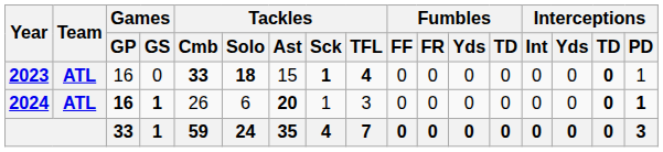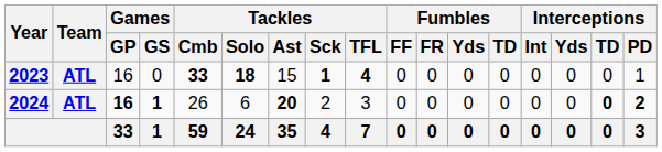 <table class="wikitable" style="text-align:center;">
 <tr>
 <th rowspan="2">Year</th>
 <th rowspan="2">Team</th>
 <th colspan="2">Games</th>
 <th colspan="5">Tackles</th>
 <th colspan="4">Fumbles</th>
 <th colspan="4">Interceptions</th>
 </tr>
 <tr>
 <th>GP</th>
 <th>GS</th>
 <th>Cmb</th>
 <th>Solo</th>
 <th>Ast</th>
 <th>Sck</th>
 <th>TFL</th>
 <th>FF</th>
 <th>FR</th>
 <th>Yds</th>
 <th>TD</th>
 <th>Int</th>
 <th>Yds</th>
 <th>TD</th>
 <th>PD</th>
 </tr>
 <tr>
 <th><a href='#'>2023</a></th>
 <th><a href='#'>ATL</a></th>
 <td>16</td>
 <td>0</td>
 <td><strong>33</strong></td>
 <td><strong>18</strong></td>
 <td>15</td>
 <td><strong>1</strong></td>
 <td><strong>4</strong></td>
 <td>0</td>
 <td>0</td>
 <td>0</td>
 <td>0</td>
 <td>0</td>
 <td>0</td>
-<td><strong>0</strong></td>
+<td>0</td>
 <td>1</td>
 </tr>
 <tr>
 <th><a href='#'>2024</a></th>
 <th><a href='#'>ATL</a></th>
 <td><strong>16</strong></td>
 <td><strong>1</strong></td>
 <td>26</td>
 <td>6</td>
 <td><strong>20</strong></td>
-<td>1</td>
+<td>2</td>
 <td>3</td>
 <td>0</td>
 <td>0</td>
 <td>0</td>
 <td>0</td>
 <td>0</td>
 <td>0</td>
 <td><strong>0</strong></td>
-<td><strong>1</strong></td>
+<td><strong>2</strong></td>
 </tr>
 <tr>
 <th colspan="2"></th>
 <th>33</th>
 <th>1</th>
 <th>59</th>
 <th>24</th>
 <th>35</th>
 <th>4</th>
 <th>7</th>
 <th>0</th>
 <th>0</th>
 <th>0</th>
 <th>0</th>
 <th>0</th>
 <th>0</th>
 <th>0</th>
 <th>3</th>
 </tr>
 </table>
